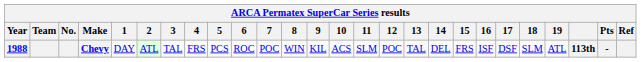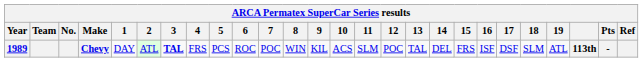 <table class="wikitable" style="text-align:center; font-size:75%">
 <tr>
 <th colspan=45><a href='#'>ARCA Permatex SuperCar Series</a> results</th>
 </tr>
 <tr>
 <th>Year</th>
 <th>Team</th>
 <th>No.</th>
 <th>Make</th>
 <th>1</th>
 <th>2</th>
 <th>3</th>
 <th>4</th>
 <th>5</th>
 <th>6</th>
 <th>7</th>
 <th>8</th>
 <th>9</th>
 <th>10</th>
 <th>11</th>
 <th>12</th>
 <th>13</th>
 <th>14</th>
 <th>15</th>
 <th>16</th>
 <th>17</th>
 <th>18</th>
 <th>19</th>
 <th></th>
 <th>Pts</th>
 <th>Ref</th>
 </tr>
 <tr>
-<th><a href='#'>1988</a></th>
+<th><a href='#'>1989</a></th>
 <th></th>
 <th></th>
 <th><a href='#'>Chevy</a></th>
 <td><a href='#'>DAY</a></td>
 <td style="background:#DFFFDF;"><a href='#'>ATL</a><br></td>
-<td><a href='#'>TAL</a></td>
+<td><strong><a href='#'>TAL</a></strong></td>
 <td><a href='#'>FRS</a></td>
 <td><a href='#'>PCS</a></td>
 <td><a href='#'>ROC</a></td>
 <td><a href='#'>POC</a></td>
 <td><a href='#'>WIN</a></td>
 <td><a href='#'>KIL</a></td>
 <td><a href='#'>ACS</a></td>
 <td><a href='#'>SLM</a></td>
 <td><a href='#'>POC</a></td>
 <td><a href='#'>TAL</a></td>
 <td><a href='#'>DEL</a></td>
 <td><a href='#'>FRS</a></td>
 <td><a href='#'>ISF</a></td>
 <td><a href='#'>DSF</a></td>
 <td><a href='#'>SLM</a></td>
 <td><a href='#'>ATL</a></td>
 <th>113th</th>
 <th>-</th>
 <th></th>
 </tr>
 </table>
